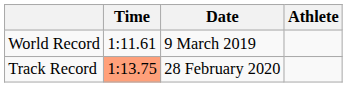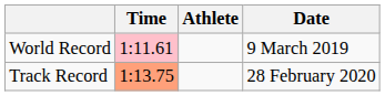 <table class="wikitable">
 <tr>
 <th></th>
 <th>Time</th>
+<th>Athlete</th>
 <th>Date</th>
-<th>Athlete</th>
 </tr>
 <tr>
 <td>World Record</td>
-<td>1:11.61</td>
+<td style="background: pink;">1:11.61</td>
+<td></td>
 <td>9 March 2019</td>
-<td></td>
 </tr>
 <tr>
 <td>Track Record</td>
 <td style="background: lightsalmon;">1:13.75</td>
+<td></td>
 <td>28 February 2020</td>
-<td></td>
 </tr>
 </table>
